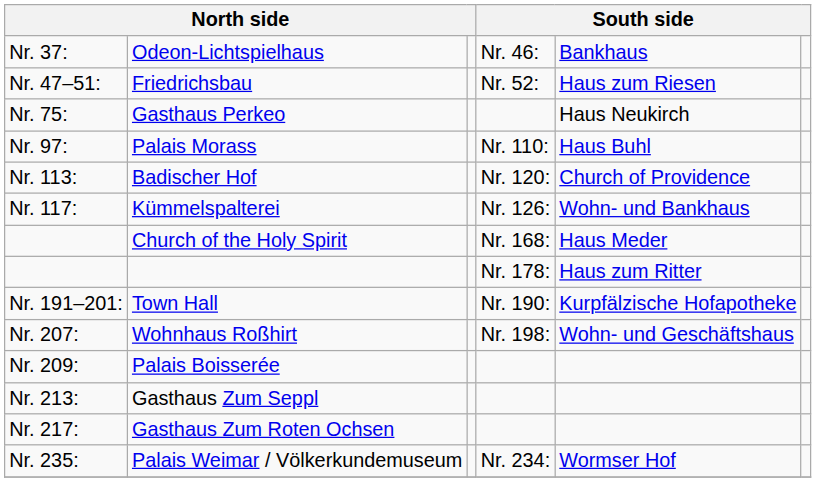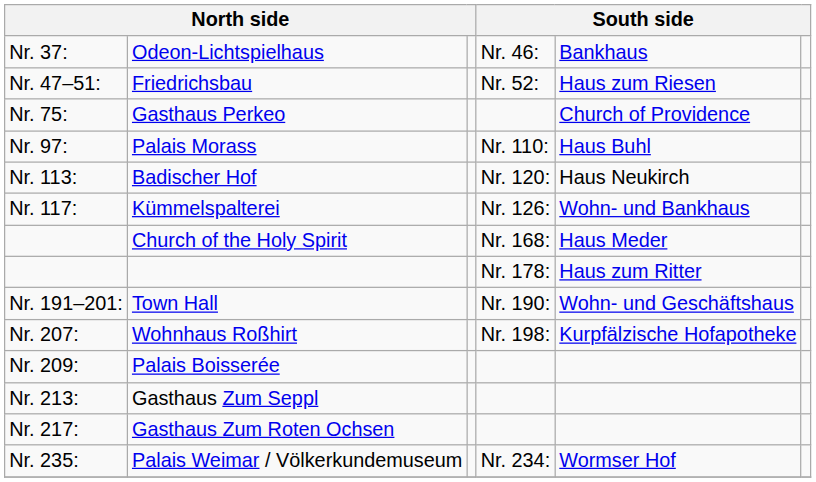 <table class="wikitable">
 <tr>
 <th colspan="3">North side</th>
 <th colspan="3">South side</th>
 </tr>
 <tr>
 <td>Nr. 37:</td>
 <td><a href='#'>Odeon-Lichtspielhaus</a></td>
 <td></td>
 <td>Nr. 46:</td>
 <td><a href='#'>Bankhaus</a></td>
 <td></td>
 </tr>
 <tr>
 <td>Nr. 47–51:</td>
 <td><a href='#'>Friedrichsbau</a></td>
 <td></td>
 <td>Nr. 52:</td>
 <td><a href='#'>Haus zum Riesen</a></td>
 <td></td>
 </tr>
 <tr>
 <td>Nr. 75:</td>
 <td><a href='#'>Gasthaus Perkeo</a></td>
 <td></td>
 <td></td>
-<td>Haus Neukirch</td>
+<td><a href='#'>Church of Providence</a></td>
 <td></td>
 </tr>
 <tr>
 <td>Nr. 97:</td>
 <td><a href='#'>Palais Morass</a></td>
 <td></td>
 <td>Nr. 110:</td>
 <td><a href='#'>Haus Buhl</a></td>
 <td></td>
 </tr>
 <tr>
 <td>Nr. 113:</td>
 <td><a href='#'>Badischer Hof</a></td>
 <td></td>
 <td>Nr. 120:</td>
-<td><a href='#'>Church of Providence</a></td>
+<td>Haus Neukirch</td>
 <td></td>
 </tr>
 <tr>
 <td>Nr. 117:</td>
 <td><a href='#'>Kümmelspalterei</a></td>
 <td></td>
 <td>Nr. 126:</td>
 <td><a href='#'>Wohn- und Bankhaus</a></td>
 <td></td>
 </tr>
 <tr>
 <td></td>
 <td><a href='#'>Church of the Holy Spirit</a></td>
 <td></td>
 <td>Nr. 168:</td>
 <td><a href='#'>Haus Meder</a></td>
 <td></td>
 </tr>
 <tr>
 <td></td>
 <td></td>
 <td></td>
 <td>Nr. 178:</td>
 <td><a href='#'>Haus zum Ritter</a></td>
 <td></td>
 </tr>
 <tr>
 <td>Nr. 191–201:</td>
 <td><a href='#'>Town Hall</a></td>
 <td></td>
 <td>Nr. 190:</td>
-<td><a href='#'>Kurpfälzische Hofapotheke</a></td>
+<td><a href='#'>Wohn- und Geschäftshaus</a></td>
 <td></td>
 </tr>
 <tr>
 <td>Nr. 207:</td>
 <td><a href='#'>Wohnhaus Roßhirt</a></td>
 <td></td>
 <td>Nr. 198:</td>
-<td><a href='#'>Wohn- und Geschäftshaus</a></td>
+<td><a href='#'>Kurpfälzische Hofapotheke</a></td>
 <td></td>
 </tr>
 <tr>
 <td>Nr. 209:</td>
 <td><a href='#'>Palais Boisserée</a></td>
 <td></td>
 <td></td>
 <td></td>
 <td></td>
 </tr>
 <tr>
 <td>Nr. 213:</td>
 <td>Gasthaus <a href='#'>Zum Seppl</a></td>
 <td></td>
 <td></td>
 <td></td>
 <td></td>
 </tr>
 <tr>
 <td>Nr. 217:</td>
 <td><a href='#'>Gasthaus Zum Roten Ochsen</a></td>
 <td></td>
 <td></td>
 <td></td>
 <td></td>
 </tr>
 <tr>
 <td>Nr. 235:</td>
 <td><a href='#'>Palais Weimar</a> / Völkerkundemuseum</td>
 <td></td>
 <td>Nr. 234:</td>
 <td><a href='#'>Wormser Hof</a></td>
 <td></td>
 </tr>
 <tr>
 </tr>
 </table>
